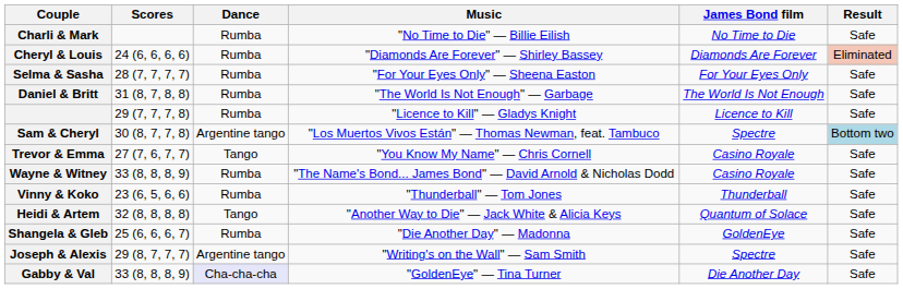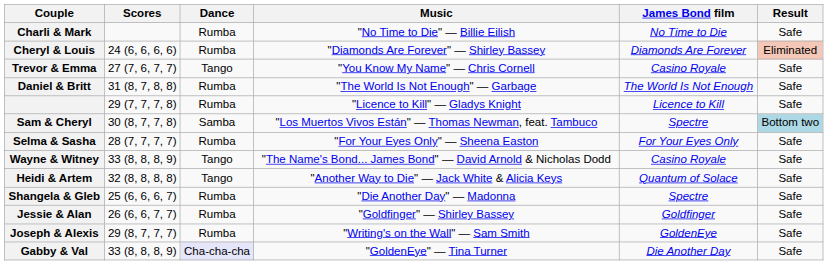 <table class="wikitable sortable" style="text-align:center; width: 90%">
 <tr>
 <th scope="col">Couple</th>
 <th scope="col">Scores</th>
 <th scope="col" class="unsortable">Dance</th>
 <th class="unsortable" scope="col">Music</th>
 <th class="unsortable" scope="col"><a href='#'>James Bond</a> film</th>
 <th class="unsortable" scope="col">Result</th>
 </tr>
 <tr>
 <th scope="row">Charli & Mark</th>
 <td></td>
 <td>Rumba</td>
 <td>"<a href='#'>No Time to Die</a>" — <a href='#'>Billie Eilish</a></td>
 <td><em><a href='#'>No Time to Die</a></em></td>
 <td>Safe</td>
 </tr>
 <tr>
 <th scope="row">Cheryl & Louis</th>
 <td>24 (6, 6, 6, 6)</td>
 <td>Rumba</td>
 <td>"<a href='#'>Diamonds Are Forever</a>" — <a href='#'>Shirley Bassey</a></td>
 <td><em><a href='#'>Diamonds Are Forever</a></em></td>
 <td bgcolor= f4c7b8>Eliminated</td>
 </tr>
 <tr>
-<th scope="row">Selma & Sasha</th>
-<td>28 (7, 7, 7, 7)</td>
-<td>Rumba</td>
-<td>"<a href='#'>For Your Eyes Only</a>" — <a href='#'>Sheena Easton</a></td>
-<td><em><a href='#'>For Your Eyes Only</a></em></td>
+<th scope="row">Trevor & Emma</th>
+<td>27 (7, 6, 7, 7)</td>
+<td>Tango</td>
+<td>"<a href='#'>You Know My Name</a>" — <a href='#'>Chris Cornell</a></td>
+<td><em><a href='#'>Casino Royale</a></em></td>
 <td>Safe</td>
 </tr>
 <tr>
 <th scope="row">Daniel & Britt</th>
 <td>31 (8, 7, 8, 8)</td>
 <td>Rumba</td>
 <td>"<a href='#'>The World Is Not Enough</a>" — <a href='#'>Garbage</a></td>
 <td><em><a href='#'>The World Is Not Enough</a></em></td>
 <td>Safe</td>
 </tr>
 <tr>
 <th scope="row"></th>
 <td>29 (7, 7, 7, 8)</td>
 <td>Rumba</td>
 <td>"<a href='#'>Licence to Kill</a>" — <a href='#'>Gladys Knight</a></td>
 <td><em><a href='#'>Licence to Kill</a></em></td>
 <td>Safe</td>
 </tr>
 <tr>
 <th scope="row">Sam & Cheryl</th>
 <td>30 (8, 7, 7, 8)</td>
-<td>Argentine tango</td>
+<td>Samba</td>
 <td>"<a href='#'>Los Muertos Vivos Están</a>" — <a href='#'>Thomas Newman</a>, feat. <a href='#'>Tambuco</a></td>
 <td><em><a href='#'>Spectre</a></em></td>
 <td bgcolor=lightblue>Bottom two</td>
 </tr>
 <tr>
-<th scope="row">Trevor & Emma</th>
-<td>27 (7, 6, 7, 7)</td>
-<td>Tango</td>
-<td>"<a href='#'>You Know My Name</a>" — <a href='#'>Chris Cornell</a></td>
-<td><em><a href='#'>Casino Royale</a></em></td>
+<th scope="row">Selma & Sasha</th>
+<td>28 (7, 7, 7, 7)</td>
+<td>Rumba</td>
+<td>"<a href='#'>For Your Eyes Only</a>" — <a href='#'>Sheena Easton</a></td>
+<td><em><a href='#'>For Your Eyes Only</a></em></td>
 <td>Safe</td>
 </tr>
 <tr>
 <th scope="row">Wayne & Witney</th>
 <td>33 (8, 8, 8, 9)</td>
-<td>Rumba</td>
+<td>Tango</td>
 <td>"<a href='#'>The Name's Bond... James Bond</a>" — <a href='#'>David Arnold</a> & Nicholas Dodd</td>
 <td><em><a href='#'>Casino Royale</a></em></td>
-<td>Safe</td>
-</tr>
-<tr>
-<th scope="row">Vinny & Koko</th>
-<td>23 (6, 5, 6, 6)</td>
-<td>Rumba</td>
-<td>"<a href='#'>Thunderball</a>" — <a href='#'>Tom Jones</a></td>
-<td><em><a href='#'>Thunderball</a></em></td>
 <td>Safe</td>
 </tr>
 <tr>
 <th scope="row">Heidi & Artem</th>
 <td>32 (8, 8, 8, 8)</td>
 <td>Tango</td>
 <td>"<a href='#'>Another Way to Die</a>" — <a href='#'>Jack White</a> & <a href='#'>Alicia Keys</a></td>
 <td><em><a href='#'>Quantum of Solace</a></em></td>
 <td>Safe</td>
 </tr>
 <tr>
 <th scope="row">Shangela & Gleb</th>
 <td>25 (6, 6, 6, 7)</td>
 <td>Rumba</td>
 <td>"<a href='#'>Die Another Day</a>" — <a href='#'>Madonna</a></td>
-<td><em><a href='#'>GoldenEye</a></em></td>
+<td><em><a href='#'>Spectre</a></em></td>
+<td>Safe</td>
+</tr>
+<tr>
+<th scope="row">Jessie & Alan</th>
+<td>26 (6, 6, 7, 7)</td>
+<td>Rumba</td>
+<td>"<a href='#'>Goldfinger</a>" — <a href='#'>Shirley Bassey</a></td>
+<td><em><a href='#'>Goldfinger</a></em></td>
 <td>Safe</td>
 </tr>
 <tr>
 <th scope="row">Joseph & Alexis</th>
 <td>29 (8, 7, 7, 7)</td>
-<td>Argentine tango</td>
+<td>Rumba</td>
 <td>"<a href='#'>Writing's on the Wall</a>" — <a href='#'>Sam Smith</a></td>
-<td><em><a href='#'>Spectre</a></em></td>
+<td><em><a href='#'>GoldenEye</a></em></td>
 <td>Safe</td>
 </tr>
 <tr>
 <th scope="row">Gabby & Val</th>
 <td>33 (8, 8, 8, 9)</td>
 <td style="background: lavender;">Cha-cha-cha</td>
 <td>"<a href='#'>GoldenEye</a>" — <a href='#'>Tina Turner</a></td>
 <td><em><a href='#'>Die Another Day</a></em></td>
 <td>Safe</td>
 </tr>
 </table>
